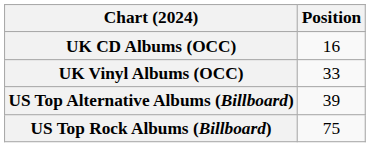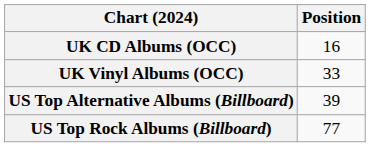 <table class="wikitable sortable plainrowheaders" style="text-align:center;">
 <tr>
 <th scope="col">Chart (2024)</th>
 <th scope="col">Position</th>
 </tr>
 <tr>
 <th scope="row">UK CD Albums (OCC)</th>
 <td>16</td>
 </tr>
 <tr>
 <th scope="row">UK Vinyl Albums (OCC)</th>
 <td>33</td>
 </tr>
 <tr>
 <th scope="row">US Top Alternative Albums (<em>Billboard</em>)</th>
 <td>39</td>
 </tr>
 <tr>
 <th scope="row">US Top Rock Albums (<em>Billboard</em>)</th>
-<td>75</td>
+<td>77</td>
 </tr>
 </table>
